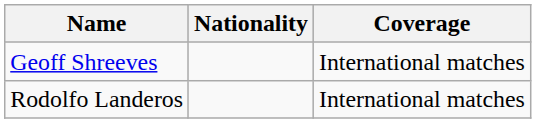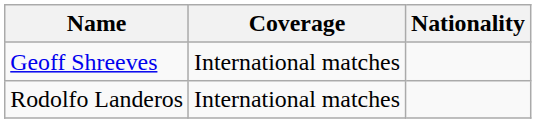 <table class="wikitable">
 <tr>
 <th>Name</th>
+<th>Coverage</th>
 <th>Nationality</th>
-<th>Coverage</th>
 </tr>
 <tr>
 <td><a href='#'>Geoff Shreeves</a></td>
+<td>International matches</td>
 <td></td>
-<td>International matches</td>
 </tr>
 <tr>
 <td>Rodolfo Landeros</td>
+<td>International matches</td>
 <td></td>
-<td>International matches</td>
 </tr>
 </table>
